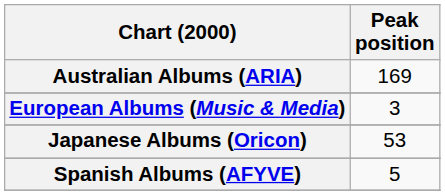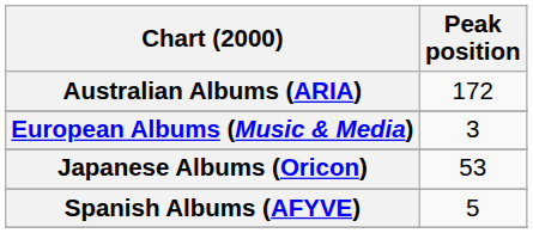 <table class="wikitable sortable plainrowheaders" style="text-align:center">
 <tr>
 <th scope="col">Chart (2000)</th>
 <th scope="col">Peak<br>position</th>
 </tr>
 <tr>
 <th scope="row">Australian Albums (<a href='#'>ARIA</a>)</th>
-<td>169</td>
+<td>172</td>
 </tr>
 <tr>
 </tr>
 <tr>
 </tr>
 <tr>
 </tr>
 <tr>
 <th scope="row"><a href='#'>European Albums</a> (<em><a href='#'>Music & Media</a></em>)</th>
 <td>3</td>
 </tr>
 <tr>
 </tr>
 <tr>
 </tr>
 <tr>
 </tr>
 <tr>
 </tr>
 <tr>
 </tr>
 <tr>
 <th scope="row">Japanese Albums (<a href='#'>Oricon</a>)</th>
 <td>53</td>
 </tr>
 <tr>
 </tr>
 <tr>
 </tr>
 <tr>
 <th scope="row">Spanish Albums (<a href='#'>AFYVE</a>)</th>
 <td>5</td>
 </tr>
 <tr>
 </tr>
 <tr>
 </tr>
 <tr>
 </tr>
 </table>
